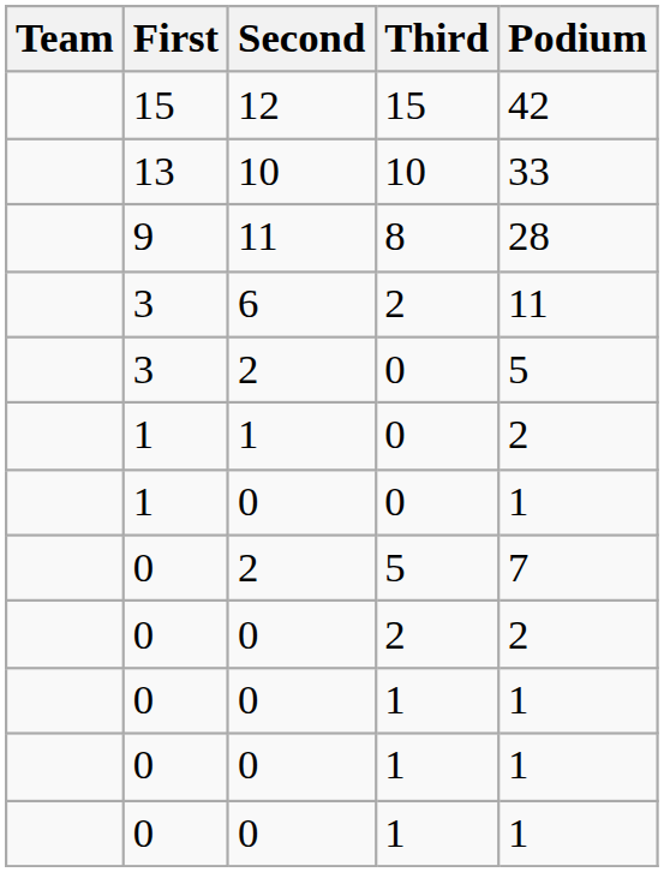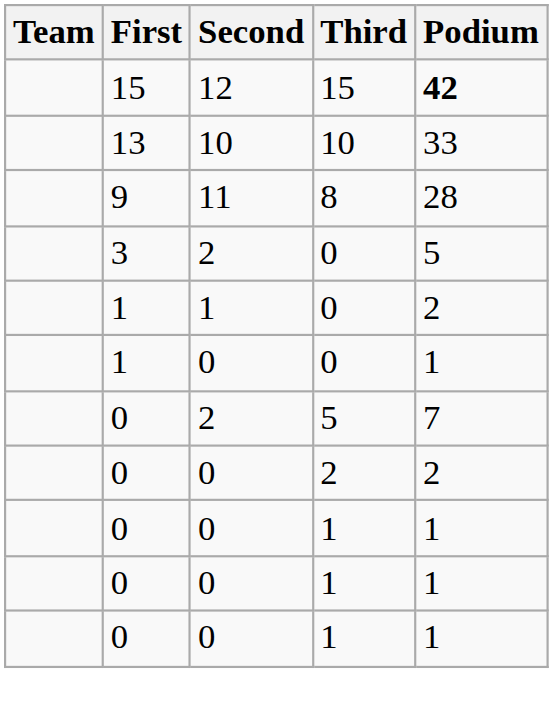 <table class="wikitable sortable" style="font-size:100%; text-align:left">
 <tr>
 <th>Team</th>
 <th>First</th>
 <th>Second</th>
 <th>Third</th>
 <th>Podium</th>
 </tr>
 <tr>
 <td></td>
 <td>15</td>
 <td>12</td>
 <td>15</td>
-<td>42</td>
+<td><strong>42</strong></td>
 </tr>
 <tr>
 <td></td>
 <td>13</td>
 <td>10</td>
 <td>10</td>
 <td>33</td>
 </tr>
 <tr>
 <td></td>
 <td>9</td>
 <td>11</td>
 <td>8</td>
 <td>28</td>
-</tr>
-<tr>
-<td></td>
-<td>3</td>
-<td>6</td>
-<td>2</td>
-<td>11</td>
 </tr>
 <tr>
 <td></td>
 <td>3</td>
 <td>2</td>
 <td>0</td>
 <td>5</td>
 </tr>
 <tr>
 <td></td>
 <td>1</td>
 <td>1</td>
 <td>0</td>
 <td>2</td>
 </tr>
 <tr>
 <td></td>
 <td>1</td>
 <td>0</td>
 <td>0</td>
 <td>1</td>
 </tr>
 <tr>
 <td></td>
 <td>0</td>
 <td>2</td>
 <td>5</td>
 <td>7</td>
 </tr>
 <tr>
 <td></td>
 <td>0</td>
 <td>0</td>
 <td>2</td>
 <td>2</td>
 </tr>
 <tr>
 <td></td>
 <td>0</td>
 <td>0</td>
 <td>1</td>
 <td>1</td>
 </tr>
 <tr>
 <td></td>
 <td>0</td>
 <td>0</td>
 <td>1</td>
 <td>1</td>
 </tr>
 <tr>
 <td></td>
 <td>0</td>
 <td>0</td>
 <td>1</td>
 <td>1</td>
 </tr>
 </table>
